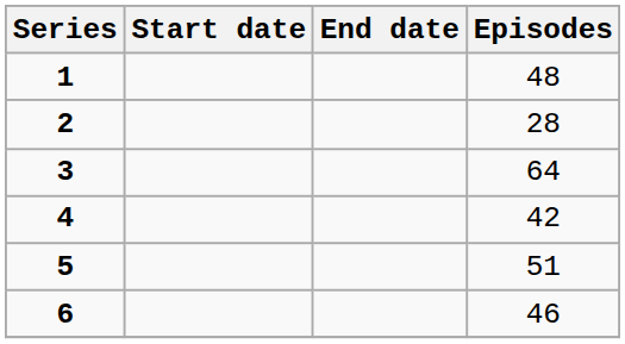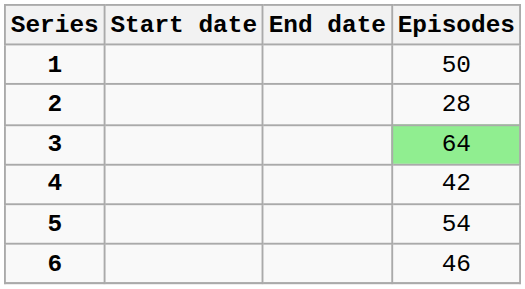 <table class="wikitable" style="text-align:center;">
 <tr>
 <th>Series</th>
 <th>Start date</th>
 <th>End date</th>
 <th>Episodes</th>
 </tr>
 <tr>
 <td><strong>1</strong></td>
 <td></td>
 <td></td>
-<td>48</td>
+<td>50</td>
 </tr>
 <tr>
 <td><strong>2</strong></td>
 <td></td>
 <td></td>
 <td>28</td>
 </tr>
 <tr>
 <td><strong>3</strong></td>
 <td></td>
 <td></td>
-<td>64</td>
+<td style="background: lightgreen;">64</td>
 </tr>
 <tr>
 <td><strong>4</strong></td>
 <td></td>
 <td></td>
 <td>42</td>
 </tr>
 <tr>
 <td><strong>5</strong></td>
 <td></td>
 <td></td>
-<td>51</td>
+<td>54</td>
 </tr>
 <tr>
 <td><strong>6</strong></td>
 <td></td>
 <td></td>
 <td>46</td>
 </tr>
 <tr>
 </tr>
 </table>
